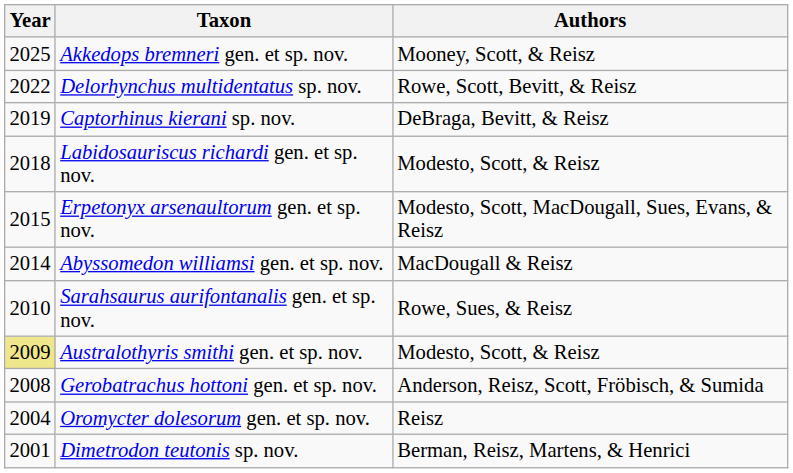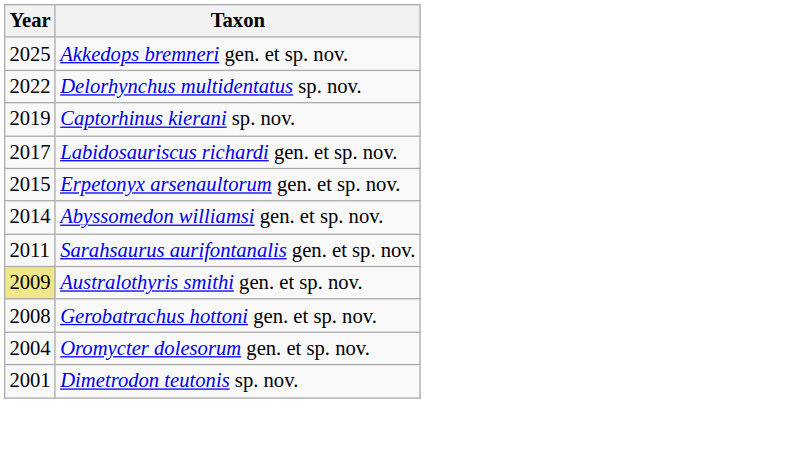 <table class="wikitable sortable">
 <tr>
 <th>Year</th>
 <th>Taxon</th>
-<th>Authors</th>
 </tr>
 <tr>
 <td>2025</td>
 <td><em><a href='#'>Akkedops bremneri</a></em> gen. et sp. nov.</td>
-<td>Mooney, Scott, & Reisz</td>
 </tr>
 <tr>
 <td>2022</td>
 <td><em><a href='#'>Delorhynchus multidentatus</a></em> sp. nov.</td>
-<td>Rowe, Scott, Bevitt, & Reisz</td>
 </tr>
 <tr>
 <td>2019</td>
 <td><em><a href='#'>Captorhinus kierani</a></em> sp. nov.</td>
-<td>DeBraga, Bevitt, & Reisz</td>
 </tr>
 <tr>
-<td>2018</td>
+<td>2017</td>
 <td><em><a href='#'>Labidosauriscus richardi</a></em> gen. et sp. nov.</td>
-<td>Modesto, Scott, & Reisz</td>
 </tr>
 <tr>
 <td>2015</td>
 <td><em><a href='#'>Erpetonyx arsenaultorum</a></em> gen. et sp. nov.</td>
-<td>Modesto, Scott, MacDougall, Sues, Evans, & Reisz</td>
 </tr>
 <tr>
 <td>2014</td>
 <td><em><a href='#'>Abyssomedon williamsi</a></em> gen. et sp. nov.</td>
-<td>MacDougall & Reisz</td>
 </tr>
 <tr>
-<td>2010</td>
+<td>2011</td>
 <td><em><a href='#'>Sarahsaurus aurifontanalis</a></em> gen. et sp. nov.</td>
-<td>Rowe, Sues, & Reisz</td>
 </tr>
 <tr>
 <td style="background: khaki;">2009</td>
 <td><em><a href='#'>Australothyris smithi</a></em> gen. et sp. nov.</td>
-<td>Modesto, Scott, & Reisz</td>
 </tr>
 <tr>
 <td>2008</td>
 <td><em><a href='#'>Gerobatrachus hottoni</a></em> gen. et sp. nov.</td>
-<td>Anderson, Reisz, Scott, Fröbisch, & Sumida</td>
 </tr>
 <tr>
 <td>2004</td>
 <td><em><a href='#'>Oromycter dolesorum</a></em> gen. et sp. nov.</td>
-<td>Reisz</td>
 </tr>
 <tr>
 <td>2001</td>
 <td><em><a href='#'>Dimetrodon teutonis</a></em> sp. nov.</td>
-<td>Berman, Reisz, Martens, & Henrici</td>
 </tr>
 </table>
